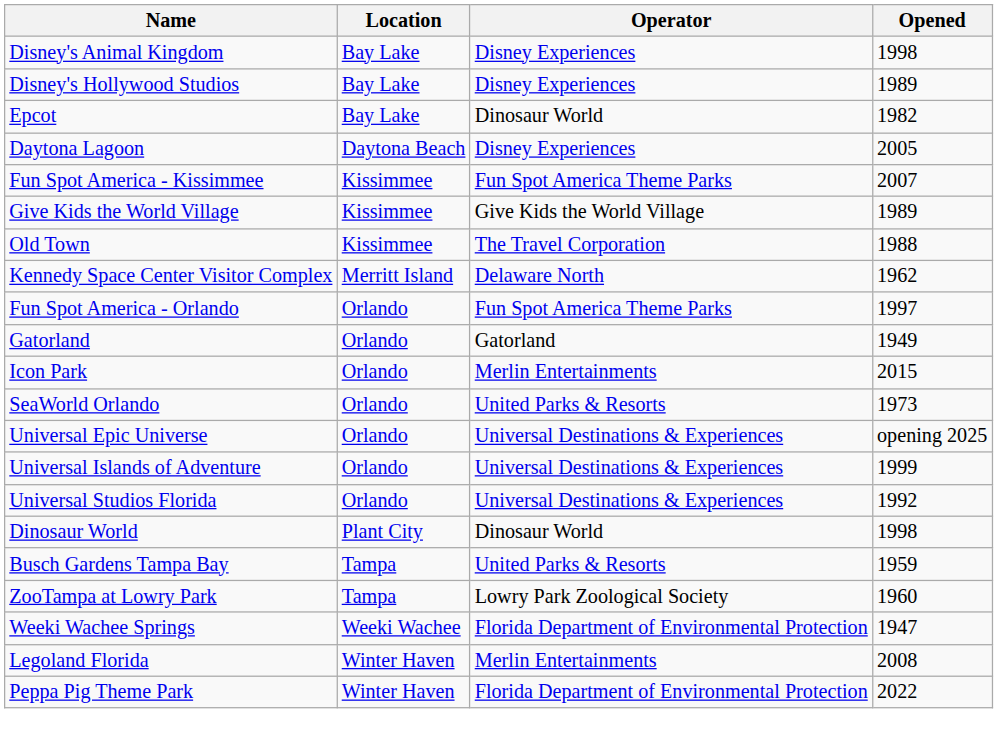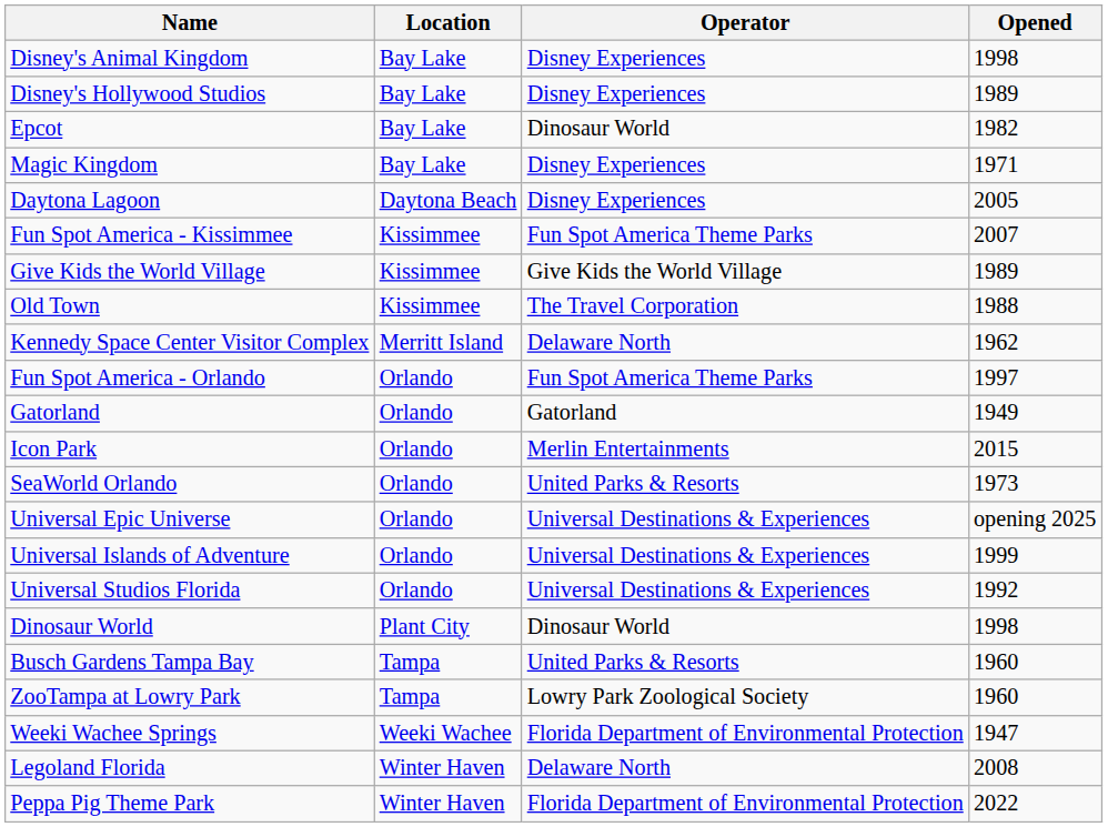 <table class="wikitable sortable">
 <tr>
 <th>Name</th>
 <th>Location</th>
 <th>Operator</th>
 <th>Opened</th>
 </tr>
 <tr>
 <td><a href='#'>Disney's Animal Kingdom</a></td>
 <td><a href='#'>Bay Lake</a></td>
 <td><a href='#'>Disney Experiences</a></td>
 <td>1998</td>
 </tr>
 <tr>
 <td><a href='#'>Disney's Hollywood Studios</a></td>
 <td><a href='#'>Bay Lake</a></td>
 <td><a href='#'>Disney Experiences</a></td>
 <td>1989</td>
 </tr>
 <tr>
 <td><a href='#'>Epcot</a></td>
 <td><a href='#'>Bay Lake</a></td>
 <td>Dinosaur World</td>
 <td>1982</td>
+</tr>
+<tr>
+<td><a href='#'>Magic Kingdom</a></td>
+<td><a href='#'>Bay Lake</a></td>
+<td><a href='#'>Disney Experiences</a></td>
+<td>1971</td>
 </tr>
 <tr>
 <td><a href='#'>Daytona Lagoon</a></td>
 <td><a href='#'>Daytona Beach</a></td>
 <td><a href='#'>Disney Experiences</a></td>
 <td>2005</td>
 </tr>
 <tr>
 <td><a href='#'>Fun Spot America - Kissimmee</a></td>
 <td><a href='#'>Kissimmee</a></td>
 <td><a href='#'>Fun Spot America Theme Parks</a></td>
 <td>2007</td>
 </tr>
 <tr>
 <td><a href='#'>Give Kids the World Village</a></td>
 <td><a href='#'>Kissimmee</a></td>
 <td>Give Kids the World Village</td>
 <td>1989</td>
 </tr>
 <tr>
 <td><a href='#'>Old Town</a></td>
 <td><a href='#'>Kissimmee</a></td>
 <td><a href='#'>The Travel Corporation</a></td>
 <td>1988</td>
 </tr>
 <tr>
 <td><a href='#'>Kennedy Space Center Visitor Complex</a></td>
 <td><a href='#'>Merritt Island</a></td>
 <td><a href='#'>Delaware North</a></td>
 <td>1962</td>
 </tr>
 <tr>
 <td><a href='#'>Fun Spot America - Orlando</a></td>
 <td><a href='#'>Orlando</a></td>
 <td><a href='#'>Fun Spot America Theme Parks</a></td>
 <td>1997</td>
 </tr>
 <tr>
 <td><a href='#'>Gatorland</a></td>
 <td><a href='#'>Orlando</a></td>
 <td>Gatorland</td>
 <td>1949</td>
 </tr>
 <tr>
 <td><a href='#'>Icon Park</a></td>
 <td><a href='#'>Orlando</a></td>
 <td><a href='#'>Merlin Entertainments</a></td>
 <td>2015</td>
 </tr>
 <tr>
 <td><a href='#'>SeaWorld Orlando</a></td>
 <td><a href='#'>Orlando</a></td>
 <td><a href='#'>United Parks & Resorts</a></td>
 <td>1973</td>
 </tr>
 <tr>
 <td><a href='#'>Universal Epic Universe</a></td>
 <td><a href='#'>Orlando</a></td>
 <td><a href='#'>Universal Destinations & Experiences</a></td>
 <td>opening 2025</td>
 </tr>
 <tr>
 <td><a href='#'>Universal Islands of Adventure</a></td>
 <td><a href='#'>Orlando</a></td>
 <td><a href='#'>Universal Destinations & Experiences</a></td>
 <td>1999</td>
 </tr>
 <tr>
 <td><a href='#'>Universal Studios Florida</a></td>
 <td><a href='#'>Orlando</a></td>
 <td><a href='#'>Universal Destinations & Experiences</a></td>
 <td>1992</td>
 </tr>
 <tr>
 <td><a href='#'>Dinosaur World</a></td>
 <td><a href='#'>Plant City</a></td>
 <td>Dinosaur World</td>
 <td>1998</td>
 </tr>
 <tr>
 <td><a href='#'>Busch Gardens Tampa Bay</a></td>
 <td><a href='#'>Tampa</a></td>
 <td><a href='#'>United Parks & Resorts</a></td>
-<td>1959</td>
+<td>1960</td>
 </tr>
 <tr>
 <td><a href='#'>ZooTampa at Lowry Park</a></td>
 <td><a href='#'>Tampa</a></td>
 <td>Lowry Park Zoological Society</td>
 <td>1960</td>
 </tr>
 <tr>
 <td><a href='#'>Weeki Wachee Springs</a></td>
 <td><a href='#'>Weeki Wachee</a></td>
 <td><a href='#'>Florida Department of Environmental Protection</a></td>
 <td>1947</td>
 </tr>
 <tr>
 <td><a href='#'>Legoland Florida</a></td>
 <td><a href='#'>Winter Haven</a></td>
-<td><a href='#'>Merlin Entertainments</a></td>
+<td><a href='#'>Delaware North</a></td>
 <td>2008</td>
 </tr>
 <tr>
 <td><a href='#'>Peppa Pig Theme Park</a></td>
 <td><a href='#'>Winter Haven</a></td>
 <td><a href='#'>Florida Department of Environmental Protection</a></td>
 <td>2022</td>
 </tr>
 </table>
